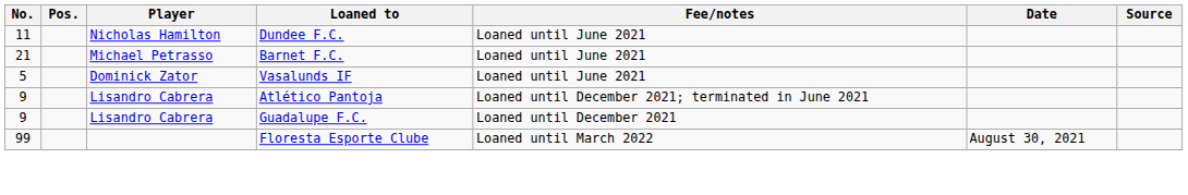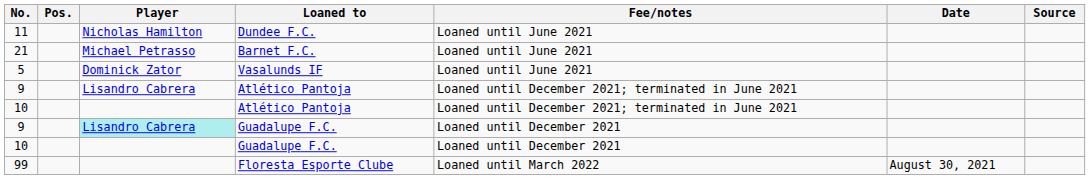 <table class="wikitable sortable" style="width:90%; text-align:center; font-size:95%; text-align:left;">
 <tr>
 <th>No.</th>
 <th>Pos.</th>
 <th>Player</th>
 <th>Loaned to</th>
 <th>Fee/notes</th>
 <th>Date</th>
 <th>Source</th>
 </tr>
 <tr>
 <td align=center>11</td>
 <td align=center></td>
 <td align=Hamilton, Nicholas> <a href='#'>Nicholas Hamilton</a></td>
 <td> <a href='#'>Dundee F.C.</a></td>
 <td>Loaned until June 2021</td>
 <td></td>
 <td></td>
 </tr>
 <tr>
 <td align=center>21</td>
 <td align=center></td>
 <td align=Petrasso, Michael> <a href='#'>Michael Petrasso</a></td>
 <td> <a href='#'>Barnet F.C.</a></td>
 <td>Loaned until June 2021</td>
 <td></td>
 <td></td>
 </tr>
 <tr>
 <td align=center>5</td>
 <td align=center></td>
 <td align=Zator, Dominick> <a href='#'>Dominick Zator</a></td>
 <td> <a href='#'>Vasalunds IF</a></td>
 <td>Loaned until June 2021</td>
 <td></td>
 <td></td>
 </tr>
 <tr>
 <td align=center>9</td>
 <td align=center></td>
 <td align=Cabrera, Lisandro> <a href='#'>Lisandro Cabrera</a></td>
 <td> <a href='#'>Atlético Pantoja</a></td>
 <td>Loaned until December 2021; terminated in June 2021</td>
 <td></td>
 <td></td>
 </tr>
 <tr>
+<td align=center>10</td>
+<td align=center></td>
+<td></td>
+<td> <a href='#'>Atlético Pantoja</a></td>
+<td>Loaned until December 2021; terminated in June 2021</td>
+<td></td>
+<td></td>
+</tr>
+<tr>
 <td align=center>9</td>
 <td align=center></td>
-<td align=Cabrera, Lisandro> <a href='#'>Lisandro Cabrera</a></td>
+<td align=Cabrera, Lisandro style="background: paleturquoise;"> <a href='#'>Lisandro Cabrera</a></td>
+<td> <a href='#'>Guadalupe F.C.</a></td>
+<td>Loaned until December 2021</td>
+<td></td>
+<td></td>
+</tr>
+<tr>
+<td align=center>10</td>
+<td align=center></td>
+<td></td>
 <td> <a href='#'>Guadalupe F.C.</a></td>
 <td>Loaned until December 2021</td>
 <td></td>
 <td></td>
 </tr>
 <tr>
 <td align=center>99</td>
 <td align=center></td>
 <td></td>
 <td> <a href='#'>Floresta Esporte Clube</a></td>
 <td>Loaned until March 2022</td>
 <td>August 30, 2021</td>
 <td></td>
 </tr>
 </table>
